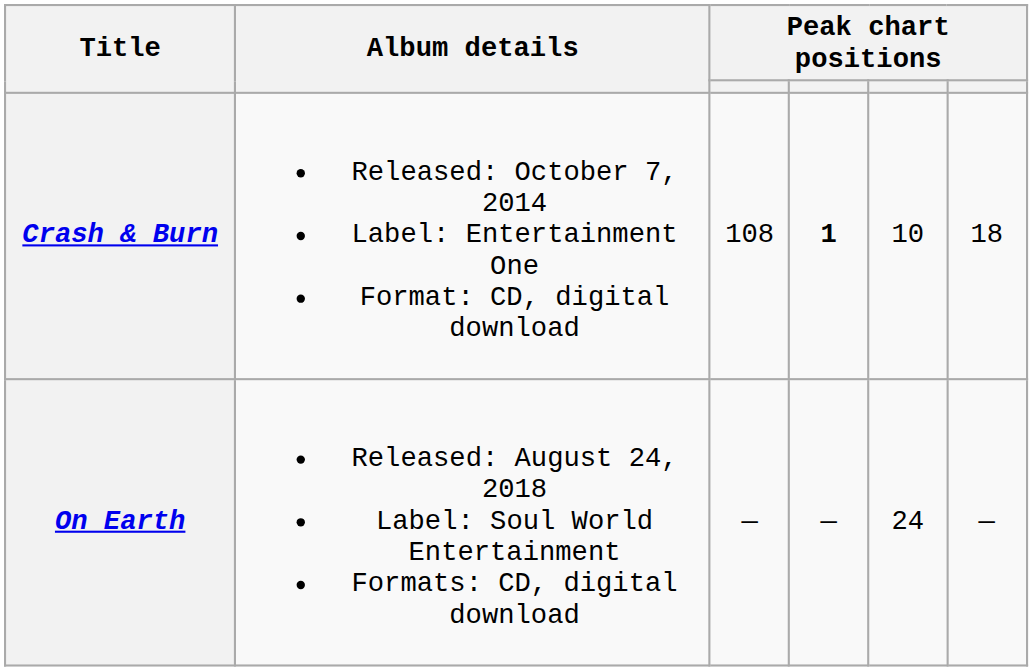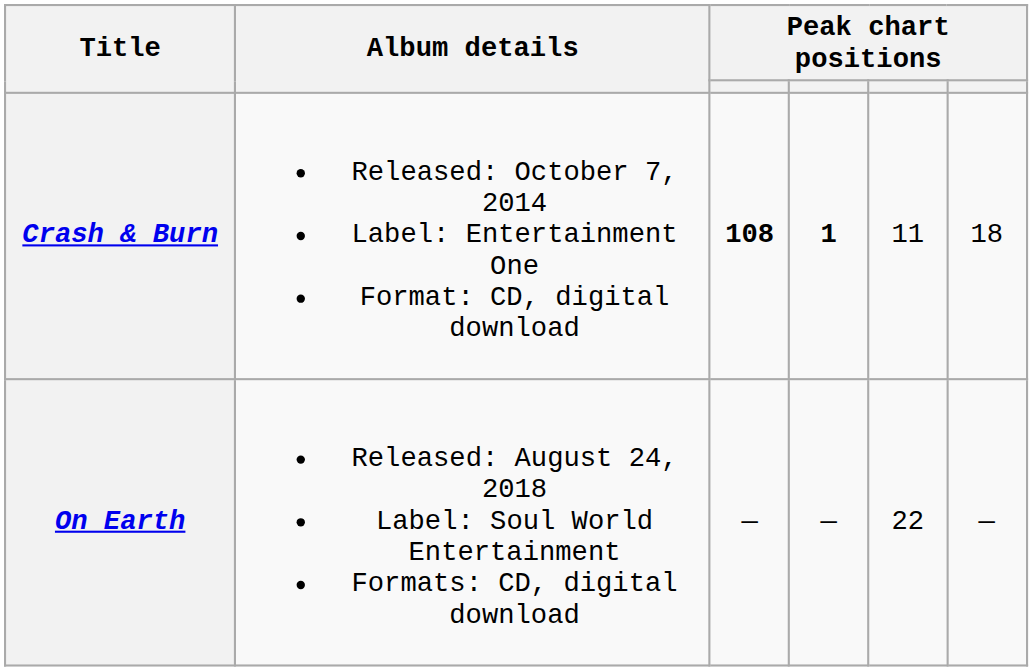 <table class="wikitable plainrowheaders" style="text-align:center;">
 <tr>
 <th scope="col" rowspan="2" style="width:8em;">Title</th>
 <th scope="col" rowspan="2" style="width:17em;">Album details</th>
 <th colspan="4">Peak chart <br>positions</th>
 </tr>
 <tr style="font-size:smaller;">
 <th style="width:3em;"></th>
 <th style="width:3em;"></th>
 <th style="width:3em;"></th>
 <th style="width:3em;"></th>
 </tr>
 <tr>
 <th scope="row"><em><a href='#'>Crash & Burn</a></em></th>
 <td><br><ul><li>Released: October 7, 2014</li><li>Label: Entertainment One</li><li>Format: CD, digital download</li></ul></td>
-<td>108</td>
+<td><strong>108</strong></td>
 <td><strong>1</strong></td>
-<td>10</td>
+<td>11</td>
 <td>18</td>
 </tr>
 <tr>
 <th scope="row"><em><a href='#'>On Earth</a></em></th>
 <td><br><ul><li>Released: August 24, 2018</li><li>Label: Soul World Entertainment</li><li>Formats: CD, digital download</li></ul></td>
 <td>—</td>
 <td>—</td>
-<td>24</td>
+<td>22</td>
 <td>—</td>
 </tr>
 </table>
